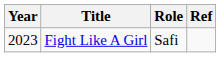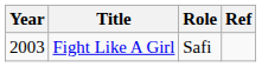 <table class="wikitable">
 <tr>
 <th>Year</th>
 <th>Title</th>
 <th>Role</th>
 <th>Ref</th>
 </tr>
 <tr>
-<td>2023</td>
+<td>2003</td>
 <td><a href='#'>Fight Like A Girl</a></td>
 <td>Safi</td>
 <td></td>
 </tr>
 </table>
